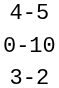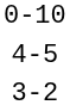 <table style="text-align:center">
 <tr>
 <th width=200></th>
 <th width=100></th>
 <th width=200></th>
 </tr>
 <tr>
 <td align=right></td>
-<td>4-5</td>
+<td>0-10</td>
 <td align=left></td>
 </tr>
 <tr>
 <td align=right></td>
-<td>0-10</td>
+<td>4-5</td>
 <td align=left></td>
 </tr>
 <tr>
 <td align=right></td>
 <td>3-2</td>
 <td align=left></td>
 </tr>
 </table>
